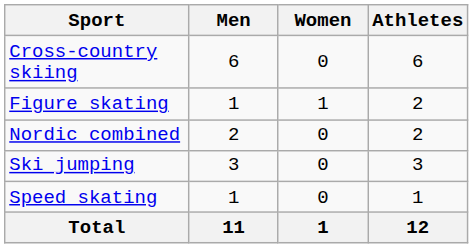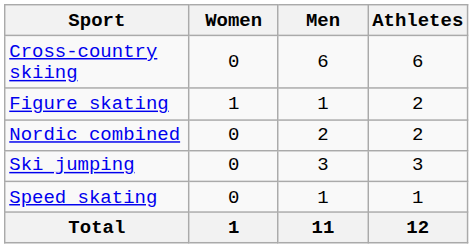 <table class="wikitable sortable" style="text-align:center;">
 <tr>
 <th width=120>Sport</th>
+<th width=55>Women</th>
 <th width=55>Men</th>
-<th width=55>Women</th>
 <th width="55">Athletes</th>
 </tr>
 <tr>
 <td align=left><a href='#'>Cross-country skiing</a></td>
+<td>0</td>
 <td>6</td>
-<td>0</td>
 <td>6</td>
 </tr>
 <tr>
 <td align=left><a href='#'>Figure skating</a></td>
 <td>1</td>
 <td>1</td>
 <td>2</td>
 </tr>
 <tr>
 <td align=left><a href='#'>Nordic combined</a></td>
+<td>0</td>
 <td>2</td>
-<td>0</td>
 <td>2</td>
 </tr>
 <tr>
 <td align=left><a href='#'>Ski jumping</a></td>
+<td>0</td>
 <td>3</td>
-<td>0</td>
 <td>3</td>
 </tr>
 <tr>
 <td align=left><a href='#'>Speed skating</a></td>
+<td>0</td>
 <td>1</td>
-<td>0</td>
 <td>1</td>
 </tr>
 <tr>
 <th>Total</th>
+<th>1</th>
 <th>11</th>
-<th>1</th>
 <th>12</th>
 </tr>
 </table>
